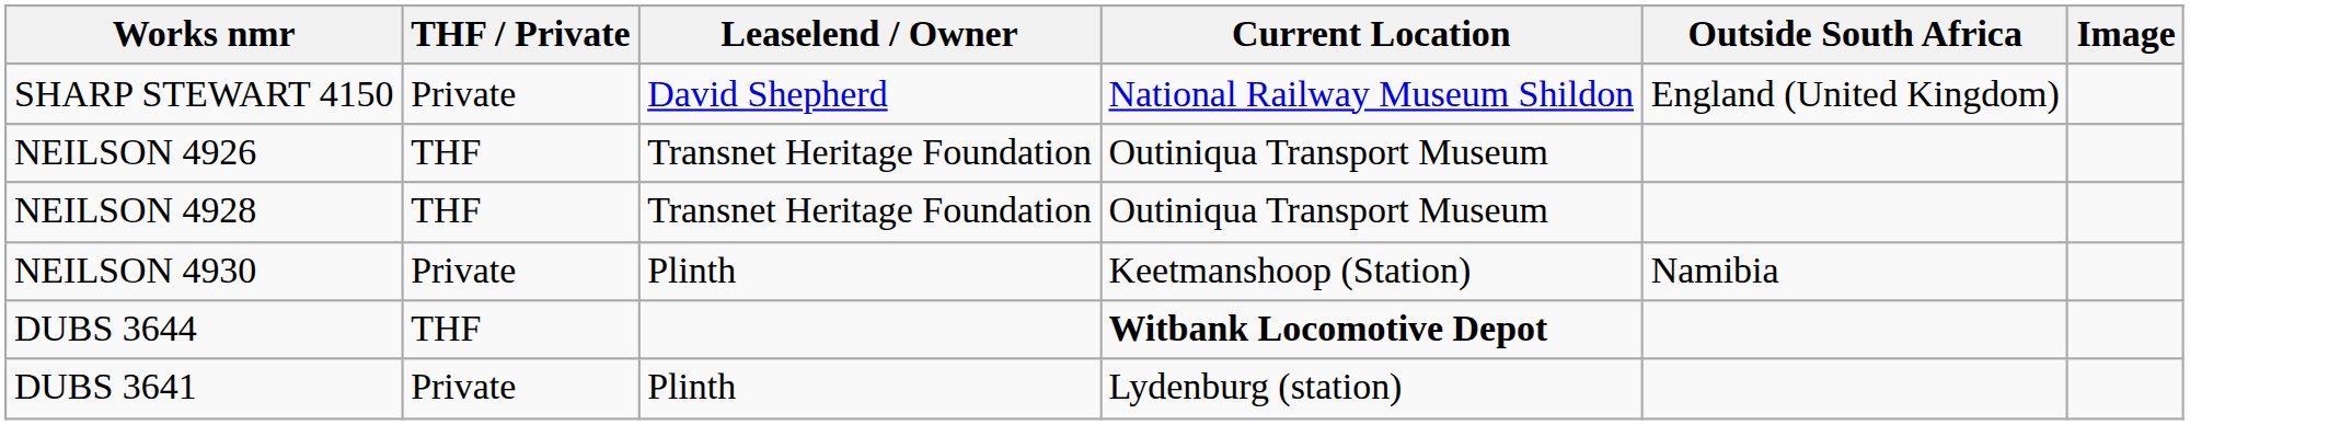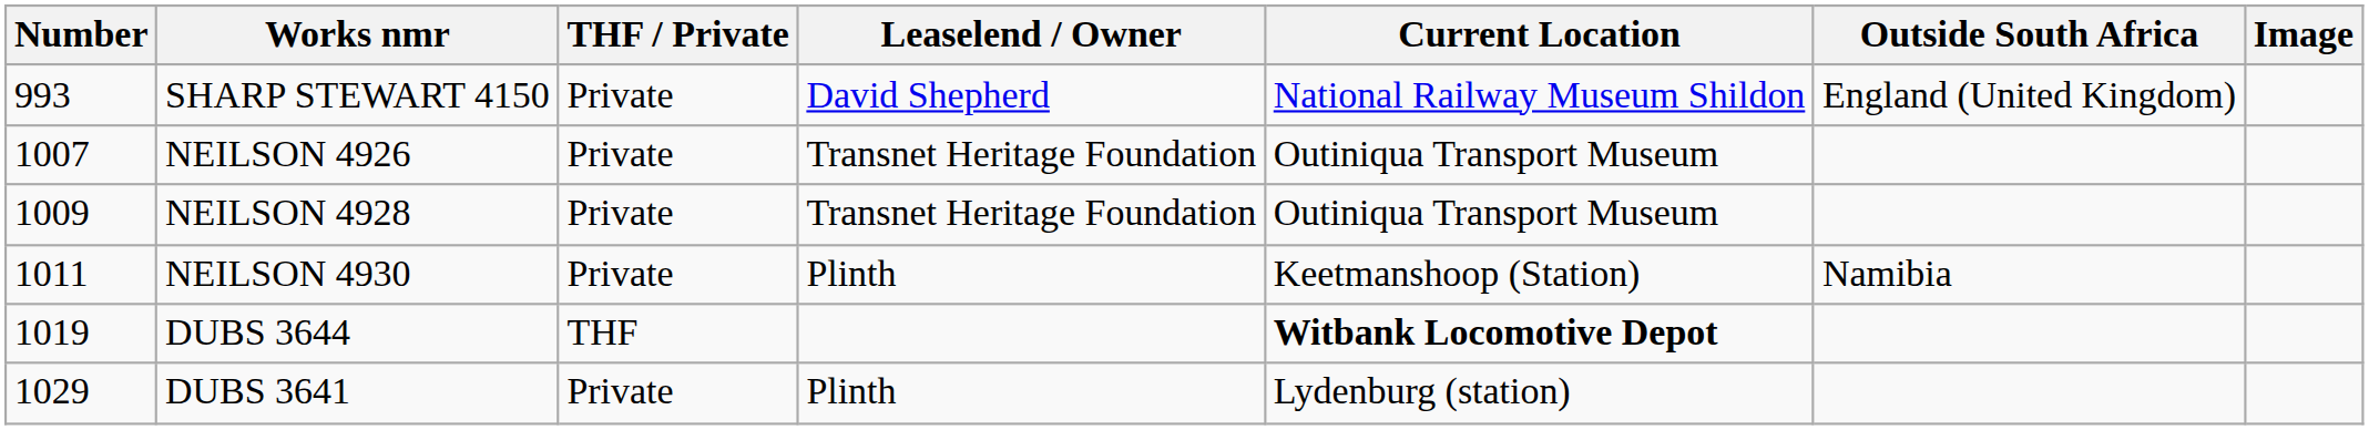 <table class="wikitable">
 <tr>
+<th>Number</th>
 <th>Works nmr</th>
 <th>THF / Private</th>
 <th>Leaselend / Owner</th>
 <th>Current Location</th>
 <th>Outside South Africa</th>
 <th>Image</th>
 </tr>
 <tr>
+<td>993</td>
 <td>SHARP STEWART 4150</td>
 <td>Private</td>
 <td><a href='#'>David Shepherd</a></td>
 <td><a href='#'>National Railway Museum Shildon</a></td>
 <td>England (United Kingdom)</td>
 <td></td>
 </tr>
 <tr>
+<td>1007</td>
 <td>NEILSON 4926</td>
-<td>THF</td>
+<td>Private</td>
 <td>Transnet Heritage Foundation</td>
 <td>Outiniqua Transport Museum</td>
 <td></td>
 <td></td>
 </tr>
 <tr>
+<td>1009</td>
 <td>NEILSON 4928</td>
-<td>THF</td>
+<td>Private</td>
 <td>Transnet Heritage Foundation</td>
 <td>Outiniqua Transport Museum</td>
 <td></td>
 <td></td>
 </tr>
 <tr>
+<td>1011</td>
 <td>NEILSON 4930</td>
 <td>Private</td>
 <td>Plinth</td>
 <td>Keetmanshoop (Station)</td>
 <td>Namibia</td>
 <td></td>
 </tr>
 <tr>
+<td>1019</td>
 <td>DUBS 3644</td>
 <td>THF</td>
 <td></td>
 <td><strong>Witbank Locomotive Depot</strong></td>
 <td></td>
 <td></td>
 </tr>
 <tr>
+<td>1029</td>
 <td>DUBS 3641</td>
 <td>Private</td>
 <td>Plinth</td>
 <td>Lydenburg (station)</td>
 <td></td>
 <td></td>
 </tr>
 </table>
